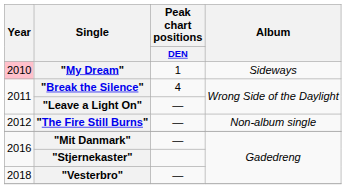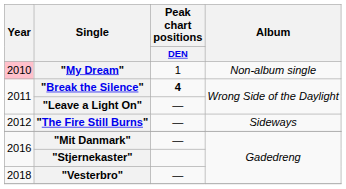 <table class="wikitable plainrowheaders" style="text-align:center;" border="1">
 <tr>
 <th scope="col" rowspan="2">Year</th>
 <th scope="col" rowspan="2">Single</th>
 <th scope="col" colspan="1">Peak chart positions</th>
 <th scope="col" rowspan="2">Album</th>
 </tr>
 <tr>
 <th scope="col" style="width:3em;font-size:85%;"><a href='#'>DEN</a><br></th>
 </tr>
 <tr>
 <td style="background: pink;">2010</td>
 <th scope="row">"<a href='#'>My Dream</a>"</th>
 <td>1</td>
-<td rowspan="1"><em>Sideways</em></td>
+<td rowspan="1"><em>Non-album single</em></td>
 </tr>
 <tr>
 <td rowspan="2">2011</td>
 <th scope="row">"<a href='#'>Break the Silence</a>"</th>
-<td>4</td>
+<td><strong>4</strong></td>
 <td rowspan="2"><em>Wrong Side of the Daylight</em></td>
 </tr>
 <tr>
 <th scope="row">"Leave a Light On"</th>
 <td>—</td>
 </tr>
 <tr>
 <td>2012</td>
 <th scope="row">"<a href='#'>The Fire Still Burns</a>"</th>
 <td>—</td>
-<td rowspan="1"><em>Non-album single</em></td>
+<td rowspan="1"><em>Sideways</em></td>
 </tr>
 <tr>
 </tr>
 <tr>
 <td rowspan="2">2016</td>
 <th scope="row">"Mit Danmark"</th>
 <td>—</td>
 <td rowspan="3"><em>Gadedreng</em></td>
 </tr>
 <tr>
 <th scope="row">"Stjernekaster"</th>
 </tr>
 <tr>
 <td>2018</td>
 <th scope="row">"Vesterbro"</th>
 <td>—</td>
 </tr>
 <tr>
 </tr>
 </table>
